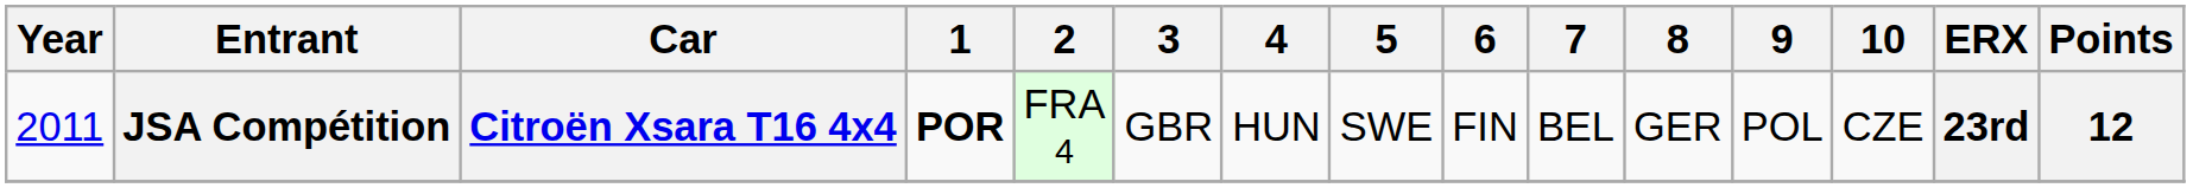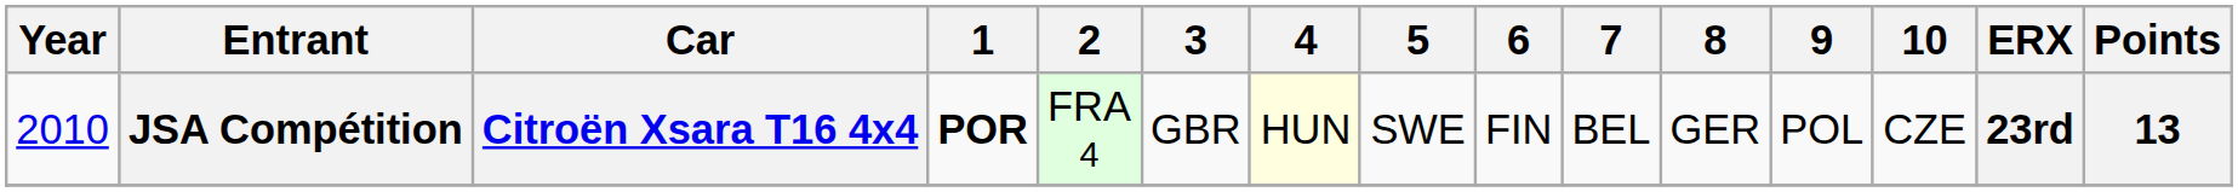 <table class="wikitable" border="1" style="text-align:center; font-size:90%;">
 <tr valign="top">
 <th>Year</th>
 <th>Entrant</th>
 <th>Car</th>
 <th>1</th>
 <th>2</th>
 <th>3</th>
 <th>4</th>
 <th>5</th>
 <th>6</th>
 <th>7</th>
 <th>8</th>
 <th>9</th>
 <th>10</th>
 <th>ERX</th>
 <th>Points</th>
 </tr>
 <tr>
-<td><a href='#'>2011</a></td>
+<td><a href='#'>2010</a></td>
 <th>JSA Compétition</th>
 <th><a href='#'>Citroën Xsara T16 4x4</a></th>
 <td><strong>POR<br><small></small></strong></td>
 <td style="background:#DFFFDF;">FRA<br><small>4</small></td>
 <td>GBR<br><small></small></td>
-<td>HUN<br><small></small></td>
+<td style="background: lightyellow;">HUN<br><small></small></td>
 <td>SWE<br><small></small></td>
 <td>FIN<br><small></small></td>
 <td>BEL<br><small></small></td>
 <td>GER<br><small></small></td>
 <td>POL<br><small></small></td>
 <td>CZE</td>
 <th>23rd</th>
-<th>12</th>
+<th>13</th>
 </tr>
 <tr>
 </tr>
 </table>
